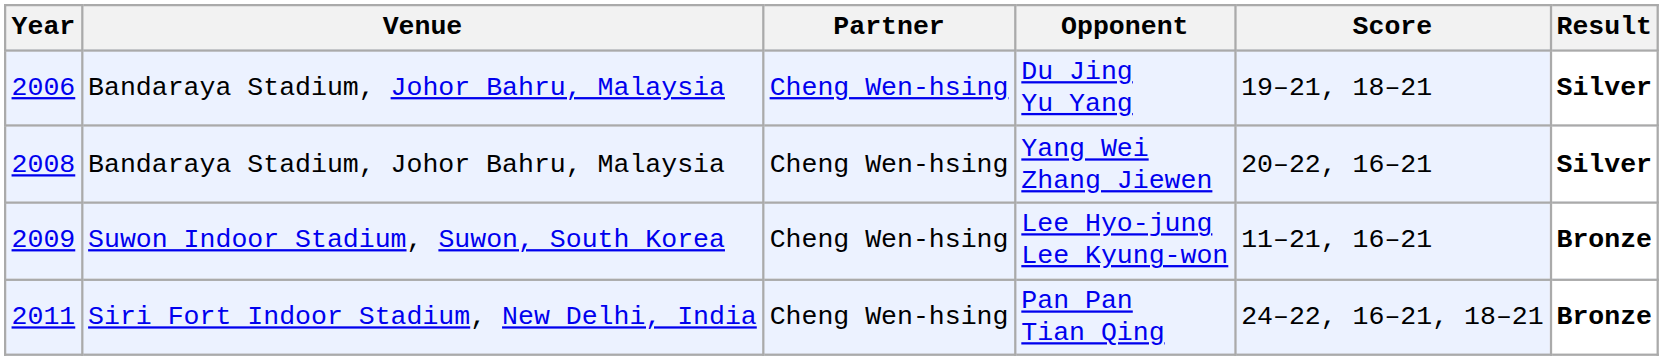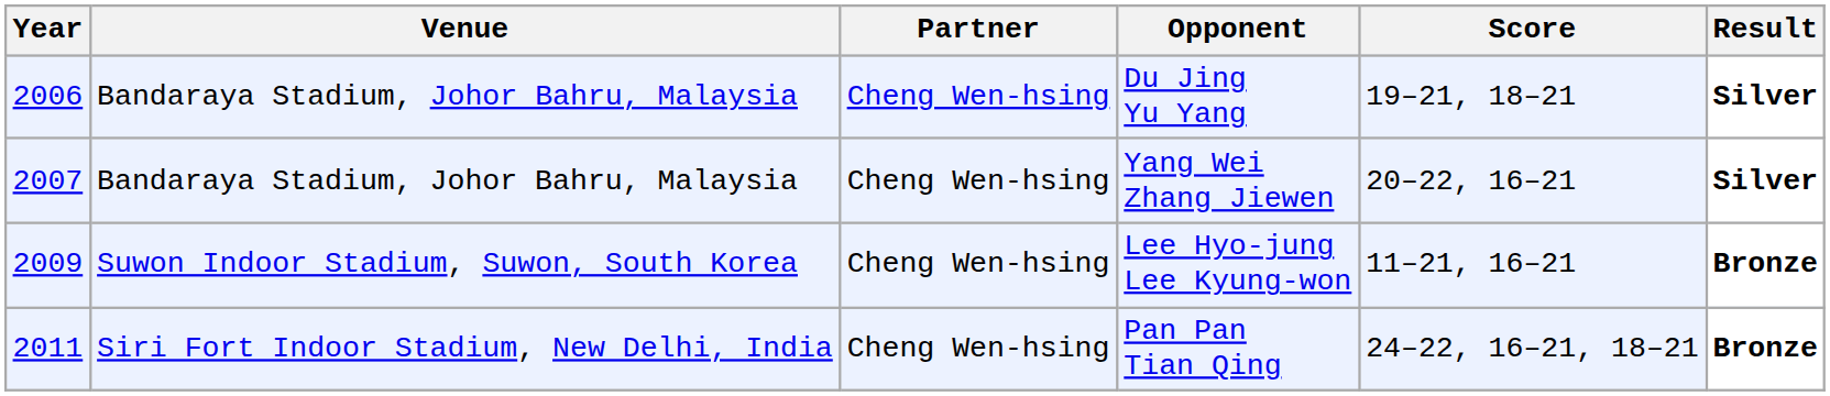 <table class="sortable wikitable" style="font-size:90%;">
 <tr>
 <th>Year</th>
 <th>Venue</th>
 <th>Partner</th>
 <th>Opponent</th>
 <th>Score</th>
 <th>Result</th>
 </tr>
 <tr style="background:#ECF2FF">
 <td align="center"><a href='#'>2006</a></td>
 <td align="left">Bandaraya Stadium, <a href='#'>Johor Bahru, Malaysia</a></td>
 <td align="left"> <a href='#'>Cheng Wen-hsing</a></td>
 <td align="left"> <a href='#'>Du Jing</a> <br>  <a href='#'>Yu Yang</a></td>
 <td align="left">19–21, 18–21</td>
 <td style="text-align:left; background:white"> <strong>Silver</strong></td>
 </tr>
 <tr style="background:#ECF2FF">
-<td align="center"><a href='#'>2008</a></td>
+<td align="center"><a href='#'>2007</a></td>
 <td align="left">Bandaraya Stadium, Johor Bahru, Malaysia</td>
 <td align="left"> Cheng Wen-hsing</td>
 <td align="left"> <a href='#'>Yang Wei</a> <br>  <a href='#'>Zhang Jiewen</a></td>
 <td align="left">20–22, 16–21</td>
 <td style="text-align:left; background:white"> <strong>Silver</strong></td>
 </tr>
 <tr style="background:#ECF2FF">
 <td align="center"><a href='#'>2009</a></td>
 <td align="left"><a href='#'>Suwon Indoor Stadium</a>, <a href='#'>Suwon, South Korea</a></td>
 <td align="left"> Cheng Wen-hsing</td>
 <td align="left"> <a href='#'>Lee Hyo-jung</a> <br>  <a href='#'>Lee Kyung-won</a></td>
 <td align="left">11–21, 16–21</td>
 <td style="text-align:left; background:white"> <strong>Bronze</strong></td>
 </tr>
 <tr style="background:#ECF2FF">
 <td align="center"><a href='#'>2011</a></td>
 <td align="left"><a href='#'>Siri Fort Indoor Stadium</a>, <a href='#'>New Delhi, India</a></td>
 <td align="left"> Cheng Wen-hsing</td>
 <td align="left"> <a href='#'>Pan Pan</a> <br>  <a href='#'>Tian Qing</a></td>
 <td align="left">24–22, 16–21, 18–21</td>
 <td style="text-align:left; background:white"> <strong>Bronze</strong></td>
 </tr>
 </table>
